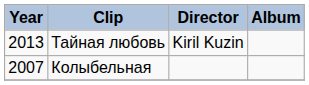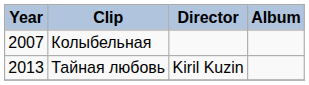 <table class="wikitable" style="font-size:90%;">
 <tr>
 <th style="background:#B0C4DE;">Year</th>
 <th style="background:#B0C4DE;">Clip</th>
 <th style="background:#B0C4DE;">Director</th>
 <th style="background:#B0C4DE;">Album</th>
 </tr>
 <tr ---->
+<td>2007</td>
+<td>Колыбельная</td>
+<td></td>
+<td></td>
+</tr>
+<tr ---->
 <td>2013</td>
 <td>Тайная любовь</td>
 <td>Kiril Kuzin</td>
 <td></td>
 </tr>
 <tr ---->
-<td>2007</td>
-<td>Колыбельная</td>
-<td></td>
-<td></td>
-</tr>
-<tr ---->
 </tr>
 </table>
